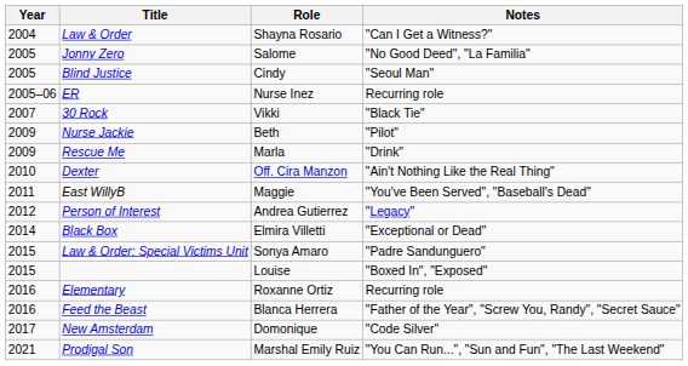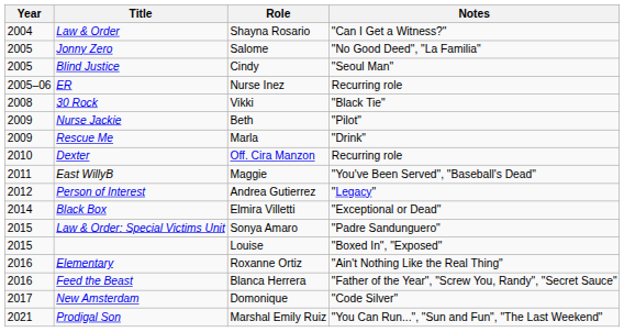 <table class="wikitable sortable">
 <tr>
 <th>Year</th>
 <th>Title</th>
 <th>Role</th>
 <th class="unsortable">Notes</th>
 </tr>
 <tr>
 <td>2004</td>
 <td><em><a href='#'>Law & Order</a></em></td>
 <td>Shayna Rosario</td>
 <td>"Can I Get a Witness?"</td>
 </tr>
 <tr>
 <td>2005</td>
 <td><em><a href='#'>Jonny Zero</a></em></td>
 <td>Salome</td>
 <td>"No Good Deed", "La Familia"</td>
 </tr>
 <tr>
 <td>2005</td>
 <td><em><a href='#'>Blind Justice</a></em></td>
 <td>Cindy</td>
 <td>"Seoul Man"</td>
 </tr>
 <tr>
 <td>2005–06</td>
 <td><em><a href='#'>ER</a></em></td>
 <td>Nurse Inez</td>
 <td>Recurring role</td>
 </tr>
 <tr>
-<td>2007</td>
+<td>2008</td>
 <td><em><a href='#'>30 Rock</a></em></td>
 <td>Vikki</td>
 <td>"Black Tie"</td>
 </tr>
 <tr>
 <td>2009</td>
 <td><em><a href='#'>Nurse Jackie</a></em></td>
 <td>Beth</td>
 <td>"Pilot"</td>
 </tr>
 <tr>
 <td>2009</td>
 <td><em><a href='#'>Rescue Me</a></em></td>
 <td>Marla</td>
 <td>"Drink"</td>
 </tr>
 <tr>
 <td>2010</td>
 <td><em><a href='#'>Dexter</a></em></td>
 <td><a href='#'>Off. Cira Manzon</a></td>
-<td>"Ain't Nothing Like the Real Thing"</td>
+<td>Recurring role</td>
 </tr>
 <tr>
 <td>2011</td>
 <td><em>East WillyB</em></td>
 <td>Maggie</td>
 <td>"You've Been Served", "Baseball's Dead"</td>
 </tr>
 <tr>
 <td>2012</td>
 <td><em><a href='#'>Person of Interest</a></em></td>
 <td>Andrea Gutierrez</td>
 <td>"<a href='#'>Legacy</a>"</td>
 </tr>
 <tr>
 <td>2014</td>
 <td><em><a href='#'>Black Box</a></em></td>
 <td>Elmira Villetti</td>
 <td>"Exceptional or Dead"</td>
 </tr>
 <tr>
 <td>2015</td>
 <td><em><a href='#'>Law & Order: Special Victims Unit</a></em></td>
 <td>Sonya Amaro</td>
 <td>"Padre Sandunguero"</td>
 </tr>
 <tr>
 <td>2015</td>
 <td><em></em></td>
 <td>Louise</td>
 <td>"Boxed In", "Exposed"</td>
 </tr>
 <tr>
 <td>2016</td>
 <td><em><a href='#'>Elementary</a></em></td>
 <td>Roxanne Ortiz</td>
-<td>Recurring role</td>
+<td>"Ain't Nothing Like the Real Thing"</td>
 </tr>
 <tr>
 <td>2016</td>
 <td><em><a href='#'>Feed the Beast</a></em></td>
 <td>Blanca Herrera</td>
 <td>"Father of the Year", "Screw You, Randy", "Secret Sauce"</td>
 </tr>
 <tr>
 <td>2017</td>
 <td><em><a href='#'>New Amsterdam</a></em></td>
 <td>Domonique</td>
 <td>"Code Silver"</td>
 </tr>
 <tr>
 <td>2021</td>
 <td><a href='#'><em>Prodigal Son</em></a></td>
 <td>Marshal Emily Ruiz</td>
 <td>"You Can Run...", "Sun and Fun", "The Last Weekend"</td>
 </tr>
 </table>
